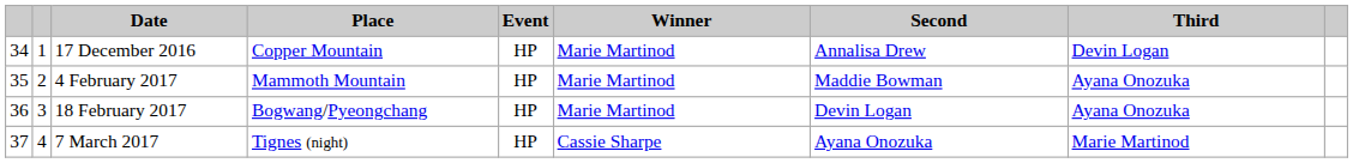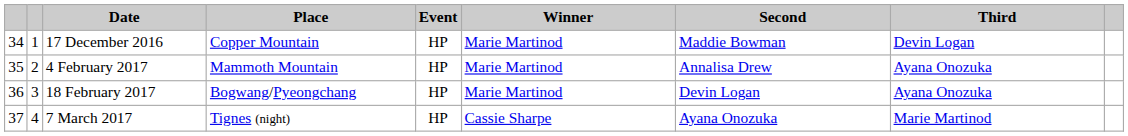 <table class="wikitable plainrowheaders" style="background:#fff; font-size:86%; line-height:16px; border:grey solid 1px; border-collapse:collapse;">
 <tr style="background:#ccc; text-align:center;">
 <th scope="col" style="background:#ccc; width=20 px;"></th>
 <th scope="col" style="background:#ccc; width=30 px;"></th>
 <th scope="col" style="background:#ccc; width:140px;">Date</th>
 <th scope="col" style="background:#ccc; width:180px;">Place</th>
 <th scope="col" style="background:#ccc; width:15px;">Event</th>
 <th scope="col" style="background:#ccc; width:185px;">Winner</th>
 <th scope="col" style="background:#ccc; width:185px;">Second</th>
 <th scope="col" style="background:#ccc; width:185px;">Third</th>
 <th scope="col" style="background:#ccc; width:10px;"></th>
 </tr>
 <tr>
 <td align=center>34</td>
 <td align=center>1</td>
 <td>17 December 2016</td>
 <td> <a href='#'>Copper Mountain</a></td>
 <td align=center>HP</td>
 <td> <a href='#'>Marie Martinod</a></td>
-<td> <a href='#'>Annalisa Drew</a></td>
+<td> <a href='#'>Maddie Bowman</a></td>
 <td> <a href='#'>Devin Logan</a></td>
 <td></td>
 </tr>
 <tr>
 <td align=center>35</td>
 <td align=center>2</td>
 <td>4 February 2017</td>
 <td> <a href='#'>Mammoth Mountain</a></td>
 <td align=center>HP</td>
 <td> <a href='#'>Marie Martinod</a></td>
-<td> <a href='#'>Maddie Bowman</a></td>
+<td> <a href='#'>Annalisa Drew</a></td>
 <td> <a href='#'>Ayana Onozuka</a></td>
 <td></td>
 </tr>
 <tr>
 <td align=center>36</td>
 <td align=center>3</td>
 <td>18 February 2017</td>
 <td> <a href='#'>Bogwang</a>/<a href='#'>Pyeongchang</a></td>
 <td align=center>HP</td>
 <td> <a href='#'>Marie Martinod</a></td>
 <td> <a href='#'>Devin Logan</a></td>
 <td> <a href='#'>Ayana Onozuka</a></td>
 <td></td>
 </tr>
 <tr>
 <td align=center>37</td>
 <td align=center>4</td>
 <td>7 March 2017</td>
 <td> <a href='#'>Tignes</a> <small>(night)</small></td>
 <td align=center>HP</td>
 <td> <a href='#'>Cassie Sharpe</a></td>
 <td> <a href='#'>Ayana Onozuka</a></td>
 <td> <a href='#'>Marie Martinod</a></td>
 <td></td>
 </tr>
 </table>
